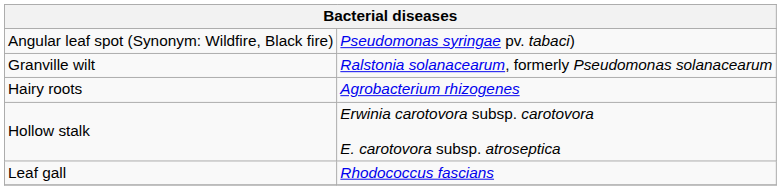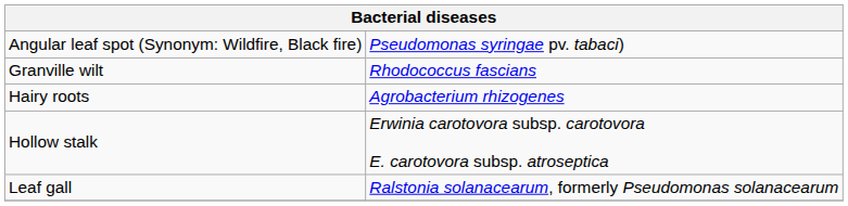 <table class="wikitable" style="clear">
 <tr>
 <th colspan=2><strong>Bacterial diseases</strong><br></th>
 </tr>
 <tr>
 <td>Angular leaf spot (Synonym: Wildfire, Black fire)</td>
 <td><em><a href='#'>Pseudomonas syringae</a></em> pv. <em>tabaci</em>)</td>
 </tr>
 <tr>
 <td>Granville wilt</td>
-<td><em><a href='#'>Ralstonia solanacearum</a></em>, formerly <em>Pseudomonas solanacearum</em></td>
+<td><em><a href='#'>Rhodococcus fascians</a></em></td>
 </tr>
 <tr>
 <td>Hairy roots</td>
 <td><em><a href='#'>Agrobacterium rhizogenes</a></em></td>
 </tr>
 <tr>
 <td>Hollow stalk</td>
 <td><em>Erwinia carotovora</em> subsp. <em>carotovora</em> <br><br><em>E. carotovora</em> subsp. <em>atroseptica</em></td>
 </tr>
 <tr>
 <td>Leaf gall</td>
-<td><em><a href='#'>Rhodococcus fascians</a></em></td>
+<td><em><a href='#'>Ralstonia solanacearum</a></em>, formerly <em>Pseudomonas solanacearum</em></td>
 </tr>
 <tr>
 </tr>
 </table>
